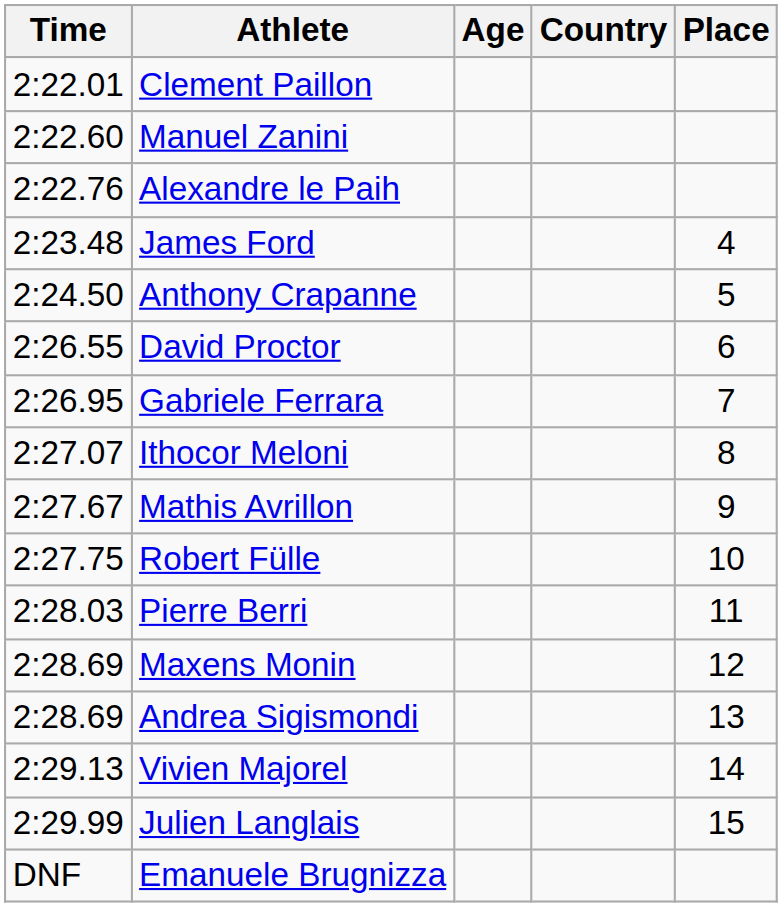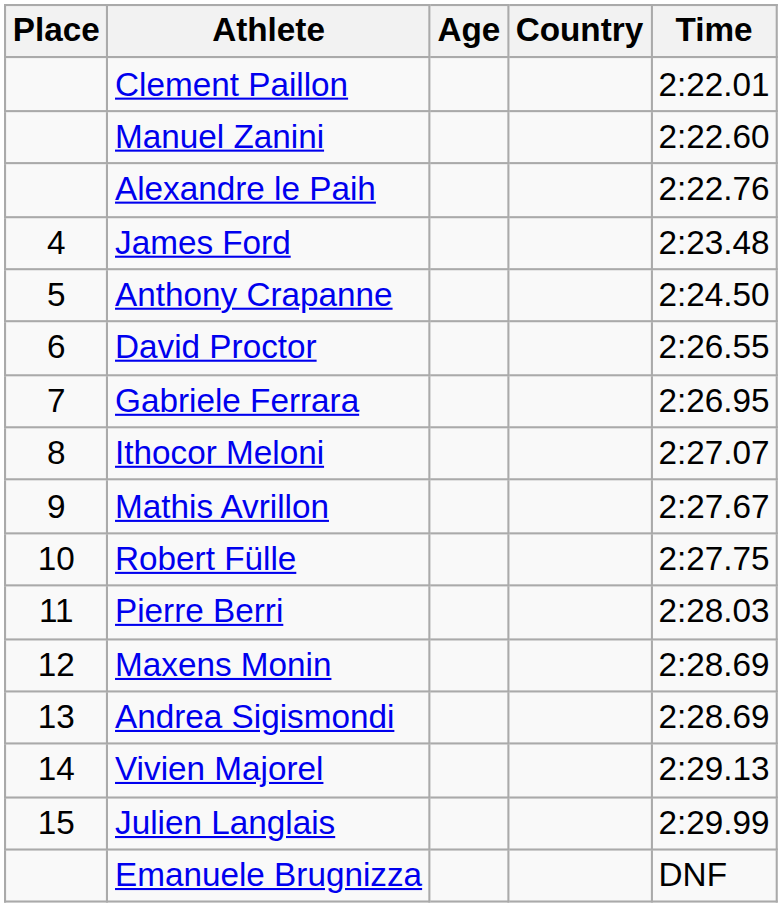 <table class="wikitable mw-datatable sortable">
 <tr>
-<th>Time</th>
+<th>Place</th>
 <th>Athlete</th>
 <th>Age</th>
 <th>Country</th>
-<th>Place</th>
+<th>Time</th>
 </tr>
 <tr>
-<td>2:22.01</td>
+<td align=center></td>
 <td><a href='#'>Clement Paillon</a></td>
 <td></td>
 <td></td>
-<td align=center></td>
+<td>2:22.01</td>
 </tr>
 <tr>
-<td>2:22.60</td>
+<td align=center></td>
 <td><a href='#'>Manuel Zanini</a></td>
 <td></td>
 <td></td>
-<td align=center></td>
+<td>2:22.60</td>
 </tr>
 <tr>
-<td>2:22.76</td>
+<td align=center></td>
 <td><a href='#'>Alexandre le Paih</a></td>
 <td></td>
 <td></td>
-<td align=center></td>
+<td>2:22.76</td>
 </tr>
 <tr>
-<td>2:23.48</td>
+<td align=center>4</td>
 <td><a href='#'>James Ford</a></td>
 <td></td>
 <td></td>
-<td align=center>4</td>
+<td>2:23.48</td>
 </tr>
 <tr>
-<td>2:24.50</td>
+<td align=center>5</td>
 <td><a href='#'>Anthony Crapanne</a></td>
 <td></td>
 <td></td>
-<td align=center>5</td>
+<td>2:24.50</td>
 </tr>
 <tr>
-<td>2:26.55</td>
+<td align=center>6</td>
 <td><a href='#'>David Proctor</a></td>
 <td></td>
 <td></td>
-<td align=center>6</td>
+<td>2:26.55</td>
 </tr>
 <tr>
-<td>2:26.95</td>
+<td align=center>7</td>
 <td><a href='#'>Gabriele Ferrara</a></td>
 <td></td>
 <td></td>
-<td align=center>7</td>
+<td>2:26.95</td>
 </tr>
 <tr>
-<td>2:27.07</td>
+<td align=center>8</td>
 <td><a href='#'>Ithocor Meloni</a></td>
 <td></td>
 <td></td>
-<td align=center>8</td>
+<td>2:27.07</td>
 </tr>
 <tr>
-<td>2:27.67</td>
+<td align=center>9</td>
 <td><a href='#'>Mathis Avrillon</a></td>
 <td></td>
 <td></td>
-<td align=center>9</td>
+<td>2:27.67</td>
 </tr>
 <tr>
-<td>2:27.75</td>
+<td align=center>10</td>
 <td><a href='#'>Robert Fülle</a></td>
 <td></td>
 <td></td>
-<td align=center>10</td>
+<td>2:27.75</td>
 </tr>
 <tr>
-<td>2:28.03</td>
+<td align=center>11</td>
 <td><a href='#'>Pierre Berri</a></td>
 <td></td>
 <td></td>
-<td align=center>11</td>
+<td>2:28.03</td>
 </tr>
 <tr>
-<td>2:28.69</td>
+<td align=center>12</td>
 <td><a href='#'>Maxens Monin</a></td>
 <td></td>
 <td></td>
-<td align=center>12</td>
+<td>2:28.69</td>
 </tr>
 <tr>
-<td>2:28.69</td>
+<td align=center>13</td>
 <td><a href='#'>Andrea Sigismondi</a></td>
 <td></td>
 <td></td>
-<td align=center>13</td>
+<td>2:28.69</td>
 </tr>
 <tr>
-<td>2:29.13</td>
+<td align=center>14</td>
 <td><a href='#'>Vivien Majorel</a></td>
 <td></td>
 <td></td>
-<td align=center>14</td>
+<td>2:29.13</td>
 </tr>
 <tr>
-<td>2:29.99</td>
+<td align=center>15</td>
 <td><a href='#'>Julien Langlais</a></td>
 <td></td>
 <td></td>
-<td align=center>15</td>
+<td>2:29.99</td>
 </tr>
 <tr>
-<td>DNF</td>
+<td align=center></td>
 <td><a href='#'>Emanuele Brugnizza</a></td>
 <td></td>
 <td></td>
-<td align=center></td>
+<td>DNF</td>
 </tr>
 </table>
